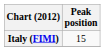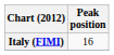 <table class="wikitable sortable plainrowheaders" style="text-align: center;">
 <tr>
 <th scope="col">Chart (2012)</th>
 <th scope="col">Peak<br>position</th>
 </tr>
 <tr>
 <th scope="row">Italy (<a href='#'>FIMI</a>)</th>
-<td>15</td>
+<td>16</td>
 </tr>
 <tr>
 </tr>
 <tr>
 </tr>
 <tr>
 </tr>
 </table>
